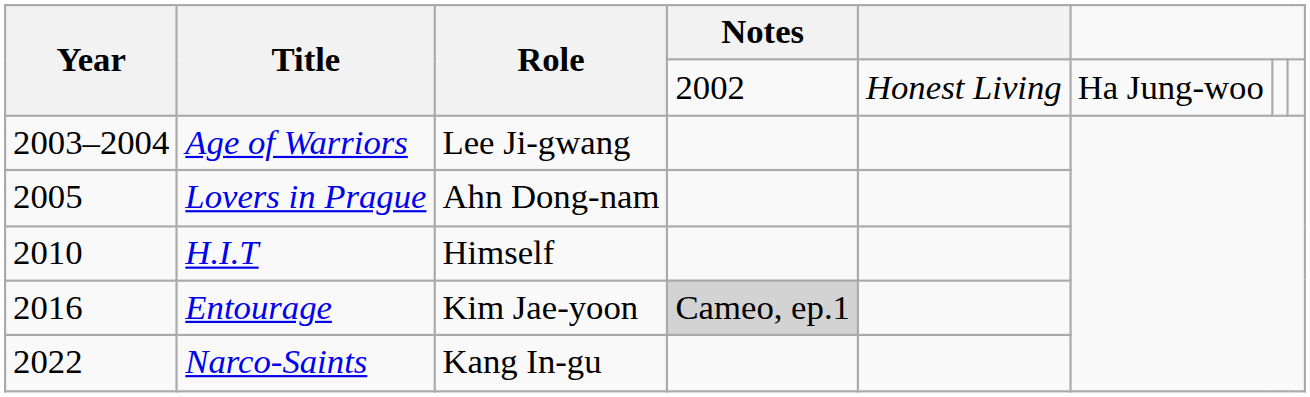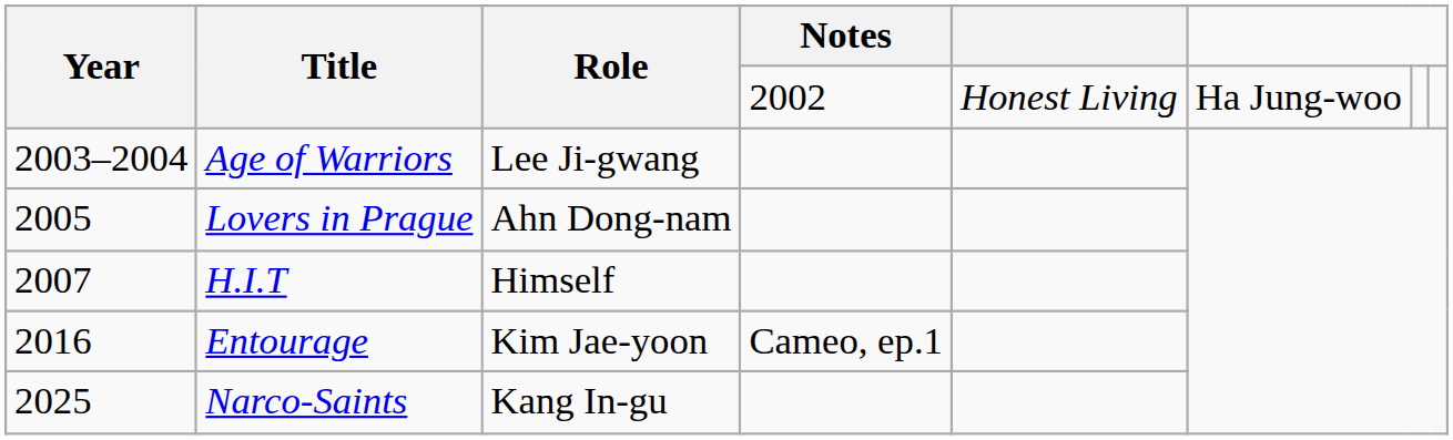 <table class="wikitable sortable plainrowheaders">
 <tr>
 <th rowspan="2" scope="col">Year</th>
 <th rowspan="2" scope="col">Title</th>
 <th rowspan="2" scope="col">Role</th>
 <th class="unsortable">Notes</th>
 <th class="unsortable"></th>
 </tr>
 <tr>
 <td>2002</td>
 <td><em>Honest Living</em></td>
 <td>Ha Jung-woo</td>
 <td></td>
 <td></td>
 </tr>
 <tr>
 <td>2003–2004</td>
 <td><em><a href='#'>Age of Warriors</a></em></td>
 <td>Lee Ji-gwang</td>
 <td></td>
 <td></td>
 </tr>
 <tr>
 <td>2005</td>
 <td><em><a href='#'>Lovers in Prague</a></em></td>
 <td>Ahn Dong-nam</td>
 <td></td>
 <td></td>
 </tr>
 <tr>
-<td>2010</td>
+<td>2007</td>
 <td><em><a href='#'>H.I.T</a></em></td>
 <td>Himself</td>
 <td></td>
 <td></td>
 </tr>
 <tr>
 <td>2016</td>
 <td><em><a href='#'>Entourage</a></em></td>
 <td>Kim Jae-yoon</td>
-<td style="background: lightgrey;">Cameo, ep.1</td>
+<td>Cameo, ep.1</td>
 <td align=center></td>
 </tr>
 <tr>
-<td>2022</td>
+<td>2025</td>
 <td><em><a href='#'>Narco-Saints</a></em></td>
 <td>Kang In-gu</td>
 <td></td>
 <td align=center></td>
 </tr>
 </table>
